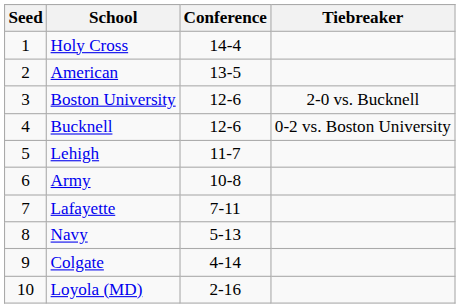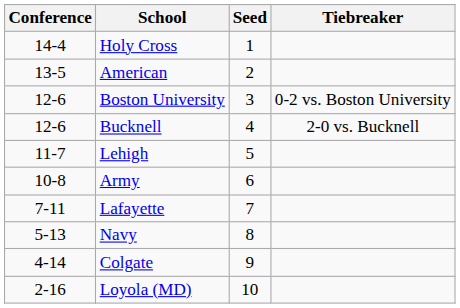 <table class="wikitable sortable" style="text-align:center">
 <tr>
+<th>Conference</th>
+<th>School</th>
 <th>Seed</th>
-<th>School</th>
-<th>Conference</th>
 <th>Tiebreaker</th>
 </tr>
 <tr>
+<td>14-4</td>
+<td align="left"><a href='#'>Holy Cross</a></td>
 <td>1</td>
-<td align="left"><a href='#'>Holy Cross</a></td>
-<td>14-4</td>
 <td></td>
 </tr>
 <tr>
+<td>13-5</td>
+<td align="left"><a href='#'>American</a></td>
 <td>2</td>
-<td align="left"><a href='#'>American</a></td>
-<td>13-5</td>
 <td></td>
 </tr>
 <tr>
+<td>12-6</td>
+<td align="left"><a href='#'>Boston University</a></td>
 <td>3</td>
-<td align="left"><a href='#'>Boston University</a></td>
+<td>0-2 vs. Boston University</td>
+</tr>
+<tr>
 <td>12-6</td>
+<td align="left"><a href='#'>Bucknell</a></td>
+<td>4</td>
 <td>2-0 vs. Bucknell</td>
 </tr>
 <tr>
-<td>4</td>
-<td align="left"><a href='#'>Bucknell</a></td>
-<td>12-6</td>
-<td>0-2 vs. Boston University</td>
-</tr>
-<tr>
+<td>11-7</td>
+<td align="left"><a href='#'>Lehigh</a></td>
 <td>5</td>
-<td align="left"><a href='#'>Lehigh</a></td>
-<td>11-7</td>
 <td></td>
 </tr>
 <tr>
+<td>10-8</td>
+<td align="left"><a href='#'>Army</a></td>
 <td>6</td>
-<td align="left"><a href='#'>Army</a></td>
-<td>10-8</td>
 <td></td>
 </tr>
 <tr>
+<td>7-11</td>
+<td align="left"><a href='#'>Lafayette</a></td>
 <td>7</td>
-<td align="left"><a href='#'>Lafayette</a></td>
-<td>7-11</td>
 <td></td>
 </tr>
 <tr>
+<td>5-13</td>
+<td align="left"><a href='#'>Navy</a></td>
 <td>8</td>
-<td align="left"><a href='#'>Navy</a></td>
-<td>5-13</td>
 <td></td>
 </tr>
 <tr>
+<td>4-14</td>
+<td align="left"><a href='#'>Colgate</a></td>
 <td>9</td>
-<td align="left"><a href='#'>Colgate</a></td>
-<td>4-14</td>
 <td></td>
 </tr>
 <tr>
+<td>2-16</td>
+<td align="left"><a href='#'>Loyola (MD)</a></td>
 <td>10</td>
-<td align="left"><a href='#'>Loyola (MD)</a></td>
-<td>2-16</td>
 <td></td>
 </tr>
 </table>
